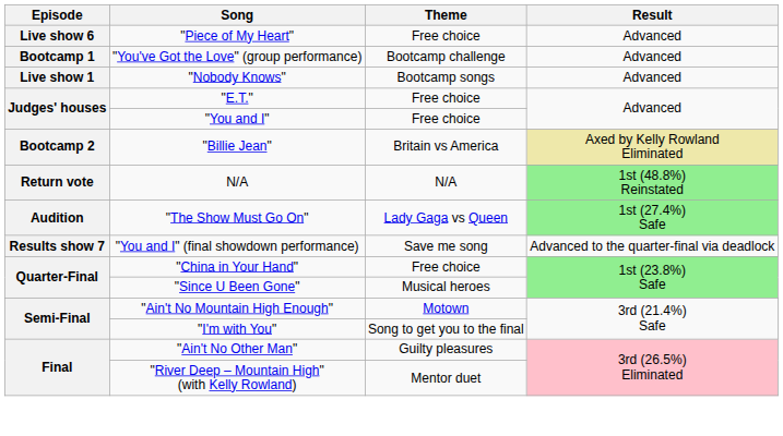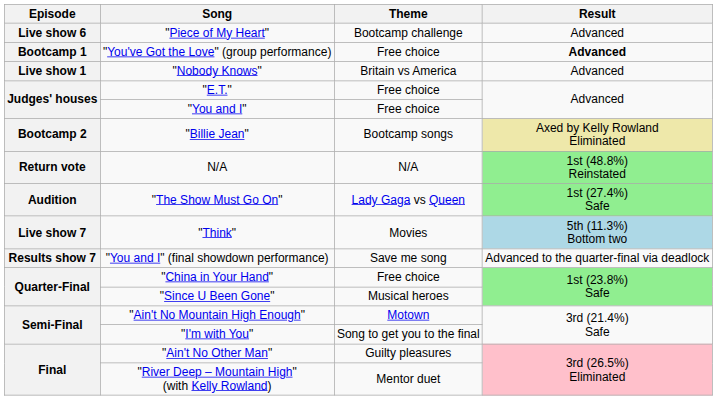 <table class="wikitable" style="text-align: center;">
 <tr>
 <th scope="col">Episode</th>
 <th scope="col">Song</th>
 <th scope="col">Theme</th>
 <th scope="col">Result</th>
 </tr>
 <tr>
 <th scope="row">Live show 6</th>
 <td>"<a href='#'>Piece of My Heart</a>"</td>
-<td>Free choice</td>
+<td>Bootcamp challenge</td>
 <td>Advanced</td>
 </tr>
 <tr>
 <th scope="row">Bootcamp 1</th>
 <td>"<a href='#'>You've Got the Love</a>" (group performance)</td>
-<td>Bootcamp challenge</td>
-<td>Advanced</td>
+<td>Free choice</td>
+<td><strong>Advanced</strong></td>
 </tr>
 <tr>
 <th scope="row">Live show 1</th>
 <td>"<a href='#'>Nobody Knows</a>"</td>
-<td>Bootcamp songs</td>
+<td>Britain vs America</td>
 <td>Advanced</td>
 </tr>
 <tr>
 <th rowspan="2" scope="row">Judges' houses</th>
 <td>"<a href='#'>E.T.</a>"</td>
 <td>Free choice</td>
 <td rowspan="2">Advanced</td>
 </tr>
 <tr>
 <td>"<a href='#'>You and I</a>" </td>
 <td>Free choice</td>
 </tr>
 <tr>
 <th scope="row">Bootcamp 2</th>
 <td>"<a href='#'>Billie Jean</a>"</td>
-<td>Britain vs America</td>
+<td>Bootcamp songs</td>
 <td bgcolor="EEE8AA">Axed by Kelly Rowland <br> Eliminated</td>
 </tr>
 <tr>
 <th scope="row">Return vote</th>
 <td>N/A</td>
 <td>N/A</td>
 <td bgcolor="lightgreen">1st (48.8%) <br> Reinstated</td>
 </tr>
 <tr>
 <th scope="row">Audition</th>
 <td>"<a href='#'>The Show Must Go On</a>"</td>
 <td><a href='#'>Lady Gaga</a> vs <a href='#'>Queen</a></td>
 <td bgcolor="lightgreen">1st (27.4%) <br> Safe</td>
+</tr>
+<tr>
+<th scope="row">Live show 7</th>
+<td>"<a href='#'>Think</a>"</td>
+<td>Movies</td>
+<td bgcolor="lightblue">5th (11.3%) <br> Bottom two</td>
 </tr>
 <tr>
 <th scope="row">Results show 7</th>
 <td>"<a href='#'>You and I</a>" (final showdown performance)</td>
 <td>Save me song</td>
 <td>Advanced to the quarter-final via deadlock</td>
 </tr>
 <tr>
 <th rowspan="2" scope="row">Quarter-Final</th>
 <td>"<a href='#'>China in Your Hand</a>"</td>
 <td>Free choice</td>
 <td rowspan="2" bgcolor="lightgreen">1st (23.8%) <br> Safe</td>
 </tr>
 <tr>
 <td>"<a href='#'>Since U Been Gone</a>"</td>
 <td>Musical heroes</td>
 </tr>
 <tr>
 <th rowspan="2" scope="row">Semi-Final</th>
 <td>"<a href='#'>Ain't No Mountain High Enough</a>"</td>
 <td><a href='#'>Motown</a></td>
 <td rowspan="2">3rd (21.4%) <br> Safe</td>
 </tr>
 <tr>
 <td>"<a href='#'>I'm with You</a>"</td>
 <td>Song to get you to the final</td>
 </tr>
 <tr>
 <th rowspan="2" scope="row">Final</th>
 <td>"<a href='#'>Ain't No Other Man</a>"</td>
 <td>Guilty pleasures</td>
 <td rowspan="2" bgcolor="pink">3rd (26.5%) <br> Eliminated</td>
 </tr>
 <tr>
 <td>"<a href='#'>River Deep – Mountain High</a>"<br> (with <a href='#'>Kelly Rowland</a>)</td>
 <td>Mentor duet</td>
 </tr>
 </table>
